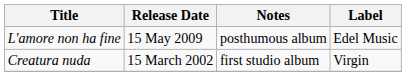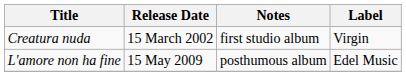 <table class="wikitable">
 <tr>
 <th>Title</th>
 <th>Release Date</th>
 <th>Notes</th>
 <th>Label</th>
 </tr>
 <tr>
+<td><em>Creatura nuda</em></td>
+<td>15 March 2002</td>
+<td>first studio album</td>
+<td>Virgin</td>
+</tr>
+<tr>
 <td><em>L'amore non ha fine</em></td>
 <td>15 May 2009</td>
 <td>posthumous album</td>
 <td>Edel Music</td>
 </tr>
 <tr>
-<td><em>Creatura nuda</em></td>
-<td>15 March 2002</td>
-<td>first studio album</td>
-<td>Virgin</td>
-</tr>
-<tr>
 </tr>
 </table>
